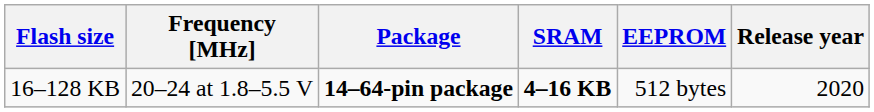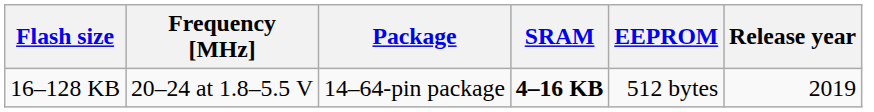 <table class="wikitable">
 <tr>
 <th><a href='#'>Flash size</a></th>
 <th>Frequency<br>[MHz]</th>
 <th><a href='#'>Package</a></th>
 <th><a href='#'>SRAM</a></th>
 <th><a href='#'>EEPROM</a></th>
 <th>Release year</th>
 </tr>
 <tr align="right">
 <td>16–128 KB</td>
 <td>20–24 at 1.8–5.5 V</td>
-<td><strong>14–64-pin package</strong></td>
+<td>14–64-pin package</td>
 <td><strong>4–16 KB</strong></td>
 <td>512 bytes</td>
-<td>2020</td>
+<td>2019</td>
 </tr>
 </table>
